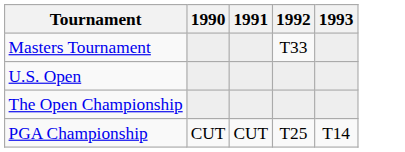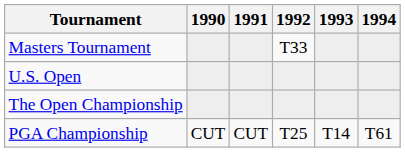 <table class="wikitable" style="font-size:95%;text-align:center;">
 <tr>
 <th>Tournament</th>
 <th>1990</th>
 <th>1991</th>
 <th>1992</th>
 <th>1993</th>
+<th>1994</th>
 </tr>
 <tr>
 <td align=left><a href='#'>Masters Tournament</a></td>
 <td style="background:#eeeeee;"></td>
 <td style="background:#eeeeee;"></td>
 <td>T33</td>
 <td style="background:#eeeeee;"></td>
+<td style="background:#eeeeee;"></td>
 </tr>
 <tr>
 <td align=left><a href='#'>U.S. Open</a></td>
+<td style="background:#eeeeee;"></td>
 <td style="background:#eeeeee;"></td>
 <td style="background:#eeeeee;"></td>
 <td style="background:#eeeeee;"></td>
 <td style="background:#eeeeee;"></td>
 </tr>
 <tr>
 <td align=left><a href='#'>The Open Championship</a></td>
 <td style="background:#eeeeee;"></td>
 <td style="background:#eeeeee;"></td>
 <td style="background:#eeeeee;"></td>
 <td style="background:#eeeeee;"></td>
+<td style="background:#eeeeee;"></td>
 </tr>
 <tr>
 <td align=left><a href='#'>PGA Championship</a></td>
 <td>CUT</td>
 <td>CUT</td>
 <td>T25</td>
 <td>T14</td>
+<td>T61</td>
 </tr>
 </table>
